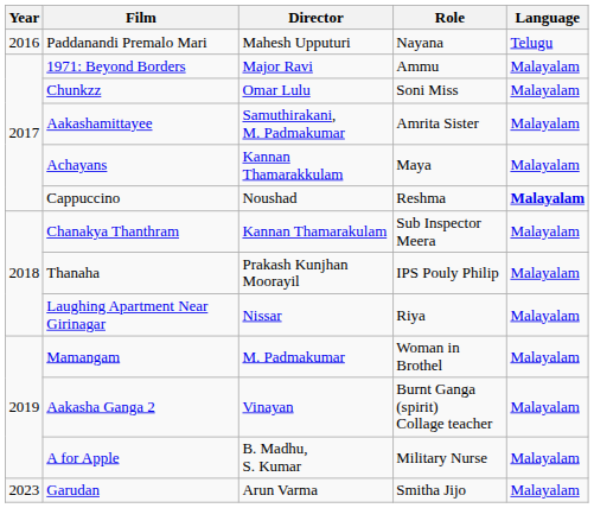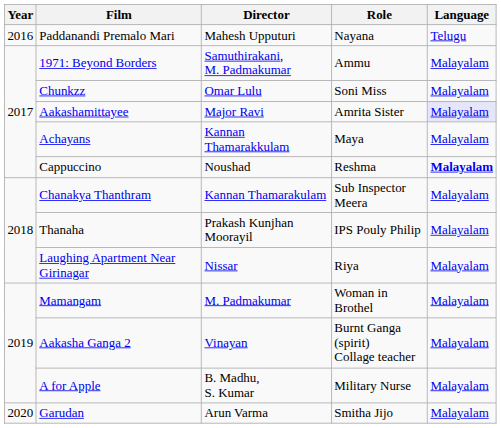 <table class="wikitable sortable">
 <tr>
 <th>Year</th>
 <th>Film</th>
 <th>Director</th>
 <th>Role</th>
 <th>Language</th>
 </tr>
 <tr>
 <td>2016</td>
 <td>Paddanandi Premalo Mari</td>
 <td>Mahesh Upputuri</td>
 <td>Nayana</td>
 <td><a href='#'>Telugu</a></td>
 </tr>
 <tr>
 <td rowspan="5">2017</td>
 <td><a href='#'>1971: Beyond Borders</a></td>
-<td><a href='#'>Major Ravi</a></td>
+<td><a href='#'>Samuthirakani</a>,<br><a href='#'>M. Padmakumar</a></td>
 <td>Ammu</td>
 <td><a href='#'>Malayalam</a></td>
 </tr>
 <tr>
 <td><a href='#'>Chunkzz</a></td>
 <td><a href='#'>Omar Lulu</a></td>
 <td>Soni Miss</td>
 <td><a href='#'>Malayalam</a></td>
 </tr>
 <tr>
 <td><a href='#'>Aakashamittayee</a></td>
-<td><a href='#'>Samuthirakani</a>,<br><a href='#'>M. Padmakumar</a></td>
+<td><a href='#'>Major Ravi</a></td>
 <td>Amrita Sister</td>
-<td><a href='#'>Malayalam</a></td>
+<td style="background: lavender;"><a href='#'>Malayalam</a></td>
 </tr>
 <tr>
 <td><a href='#'>Achayans</a></td>
 <td><a href='#'>Kannan Thamarakkulam</a></td>
 <td>Maya</td>
 <td><a href='#'>Malayalam</a></td>
 </tr>
 <tr>
 <td>Cappuccino</td>
 <td>Noushad</td>
 <td>Reshma</td>
 <td><strong><a href='#'>Malayalam</a></strong></td>
 </tr>
 <tr>
 <td rowspan="3">2018</td>
 <td><a href='#'>Chanakya Thanthram</a></td>
 <td><a href='#'>Kannan Thamarakulam</a></td>
 <td>Sub Inspector Meera</td>
 <td><a href='#'>Malayalam</a></td>
 </tr>
 <tr>
 <td>Thanaha</td>
 <td>Prakash Kunjhan Moorayil</td>
 <td>IPS Pouly Philip</td>
 <td><a href='#'>Malayalam</a></td>
 </tr>
 <tr>
 <td><a href='#'>Laughing Apartment Near Girinagar</a></td>
 <td><a href='#'>Nissar</a></td>
 <td>Riya</td>
 <td><a href='#'>Malayalam</a></td>
 </tr>
 <tr>
 <td rowspan="3">2019</td>
 <td><a href='#'>Mamangam</a></td>
 <td><a href='#'>M. Padmakumar</a></td>
 <td>Woman in Brothel</td>
 <td><a href='#'>Malayalam</a></td>
 </tr>
 <tr>
 <td><a href='#'>Aakasha Ganga 2</a></td>
 <td><a href='#'>Vinayan</a></td>
 <td>Burnt Ganga (spirit)<br>Collage teacher</td>
 <td><a href='#'>Malayalam</a></td>
 </tr>
 <tr>
 <td><a href='#'>A for Apple</a></td>
 <td>B. Madhu,<br>S. Kumar</td>
 <td>Military Nurse</td>
 <td><a href='#'>Malayalam</a></td>
 </tr>
 <tr>
-<td>2023</td>
+<td>2020</td>
 <td><a href='#'>Garudan</a></td>
 <td>Arun Varma</td>
 <td>Smitha Jijo</td>
 <td><a href='#'>Malayalam</a></td>
 </tr>
 </table>
